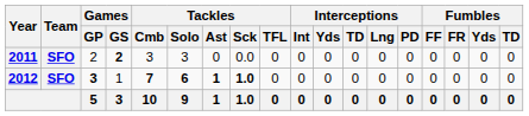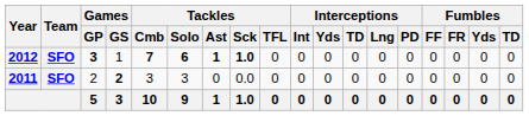 <table class="wikitable" style="text-align:center">
 <tr>
 <th rowspan="2">Year</th>
 <th rowspan="2">Team</th>
 <th colspan="2">Games</th>
 <th colspan="5">Tackles</th>
 <th colspan="5">Interceptions</th>
 <th colspan="4">Fumbles</th>
 </tr>
 <tr>
 <th>GP</th>
 <th>GS</th>
 <th>Cmb</th>
 <th>Solo</th>
 <th>Ast</th>
 <th>Sck</th>
 <th>TFL</th>
 <th>Int</th>
 <th>Yds</th>
 <th>TD</th>
 <th>Lng</th>
 <th>PD</th>
 <th>FF</th>
 <th>FR</th>
 <th>Yds</th>
 <th>TD</th>
 </tr>
 <tr>
-<th><a href='#'>2011</a></th>
+<th><a href='#'>2012</a></th>
 <th><a href='#'>SFO</a></th>
-<td>2</td>
-<td><strong>2</strong></td>
-<td>3</td>
-<td>3</td>
-<td>0</td>
-<td>0.0</td>
+<td><strong>3</strong></td>
+<td>1</td>
+<td><strong>7</strong></td>
+<td><strong>6</strong></td>
+<td><strong>1</strong></td>
+<td><strong>1.0</strong></td>
 <td>0</td>
 <td>0</td>
 <td>0</td>
 <td>0</td>
 <td>0</td>
 <td>0</td>
 <td>0</td>
 <td>0</td>
 <td>0</td>
 <td>0</td>
 </tr>
 <tr>
-<th><a href='#'>2012</a></th>
+<th><a href='#'>2011</a></th>
 <th><a href='#'>SFO</a></th>
-<td><strong>3</strong></td>
-<td>1</td>
-<td><strong>7</strong></td>
-<td><strong>6</strong></td>
-<td><strong>1</strong></td>
-<td><strong>1.0</strong></td>
+<td>2</td>
+<td><strong>2</strong></td>
+<td>3</td>
+<td>3</td>
+<td>0</td>
+<td>0.0</td>
 <td>0</td>
 <td>0</td>
 <td>0</td>
 <td>0</td>
 <td>0</td>
 <td>0</td>
 <td>0</td>
 <td>0</td>
 <td>0</td>
 <td>0</td>
 </tr>
 <tr>
 <th colspan="2"></th>
 <th>5</th>
 <th>3</th>
 <th>10</th>
 <th>9</th>
 <th>1</th>
 <th>1.0</th>
 <th>0</th>
 <th>0</th>
 <th>0</th>
 <th>0</th>
 <th>0</th>
 <th>0</th>
 <th>0</th>
 <th>0</th>
 <th>0</th>
 <th>0</th>
 </tr>
 </table>
